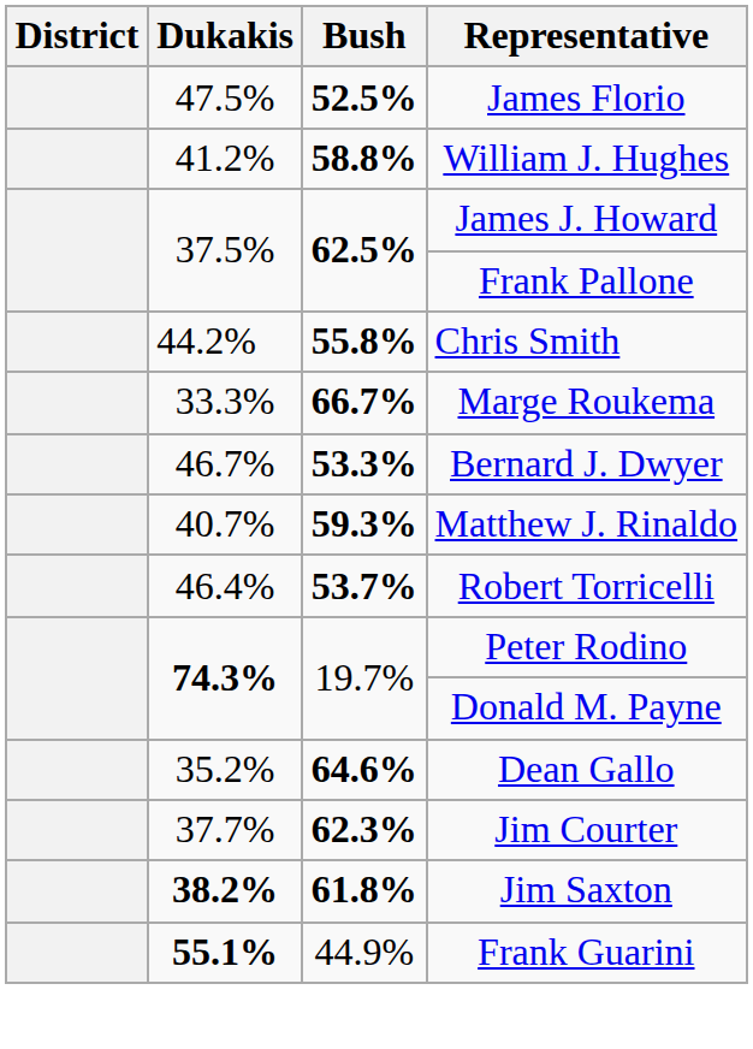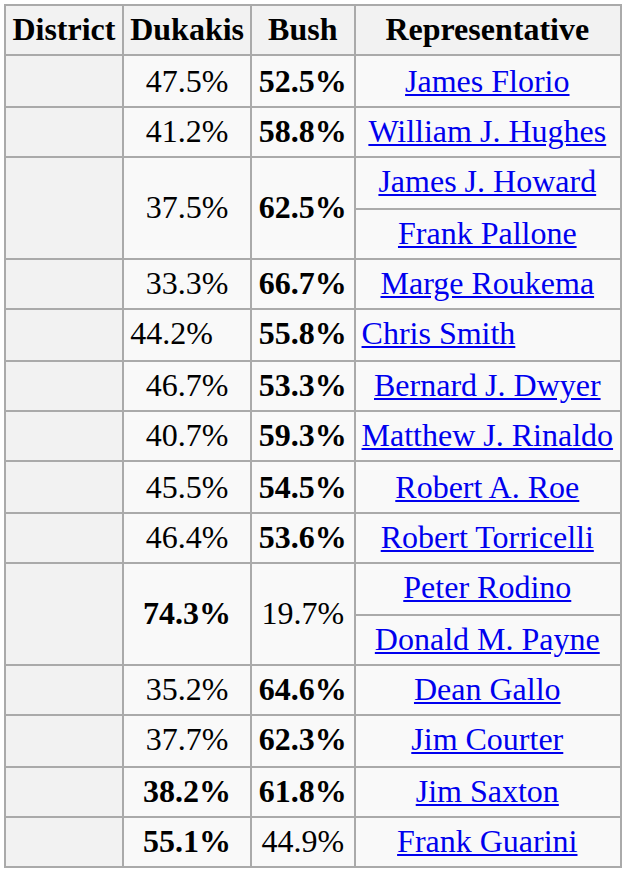 <table class=wikitable>
 <tr>
 <th>District</th>
 <th>Dukakis</th>
 <th>Bush</th>
 <th>Representative</th>
 </tr>
 <tr align=center>
 <th></th>
 <td>47.5%</td>
 <td><strong>52.5%</strong></td>
 <td><a href='#'>James Florio</a></td>
 </tr>
 <tr align=center>
 <th></th>
 <td>41.2%</td>
 <td><strong>58.8%</strong></td>
 <td><a href='#'>William J. Hughes</a></td>
 </tr>
 <tr align=center>
 <th rowspan=2 ></th>
 <td rowspan=2>37.5%</td>
 <td rowspan=2><strong>62.5%</strong></td>
 <td><a href='#'>James J. Howard</a></td>
 </tr>
 <tr align=center>
 <td><a href='#'>Frank Pallone</a></td>
 </tr>
+<tr align=center>
+<th></th>
+<td>33.3%</td>
+<td><strong>66.7%</strong></td>
+<td><a href='#'>Marge Roukema</a></td>
+</tr>
 <tr align=center|- align=center>
 <th></th>
 <td>44.2%</td>
 <td><strong>55.8%</strong></td>
 <td><a href='#'>Chris Smith</a></td>
-</tr>
-<tr align=center>
-<th></th>
-<td>33.3%</td>
-<td><strong>66.7%</strong></td>
-<td><a href='#'>Marge Roukema</a></td>
 </tr>
 <tr align=center>
 <th></th>
 <td>46.7%</td>
 <td><strong>53.3%</strong></td>
 <td><a href='#'>Bernard J. Dwyer</a></td>
 </tr>
 <tr align=center>
 <th></th>
 <td>40.7%</td>
 <td><strong>59.3%</strong></td>
 <td><a href='#'>Matthew J. Rinaldo</a></td>
 </tr>
 <tr align=center>
 <th></th>
+<td>45.5%</td>
+<td><strong>54.5%</strong></td>
+<td><a href='#'>Robert A. Roe</a></td>
+</tr>
+<tr align=center>
+<th></th>
 <td>46.4%</td>
-<td><strong>53.7%</strong></td>
+<td><strong>53.6%</strong></td>
 <td><a href='#'>Robert Torricelli</a></td>
 </tr>
 <tr align=center>
 <th rowspan=2 ></th>
 <td rowspan=2><strong>74.3%</strong></td>
 <td rowspan=2>19.7%</td>
 <td><a href='#'>Peter Rodino</a></td>
 </tr>
 <tr align=center>
 <td><a href='#'>Donald M. Payne</a></td>
 </tr>
 <tr align=center>
 <th></th>
 <td>35.2%</td>
 <td><strong>64.6%</strong></td>
 <td><a href='#'>Dean Gallo</a></td>
 </tr>
 <tr align=center>
 <th></th>
 <td>37.7%</td>
 <td><strong>62.3%</strong></td>
 <td><a href='#'>Jim Courter</a></td>
 </tr>
 <tr align=center>
 <th></th>
 <td><strong>38.2%</strong></td>
 <td><strong>61.8%</strong></td>
 <td><a href='#'>Jim Saxton</a></td>
 </tr>
 <tr align=center>
 <th></th>
 <td><strong>55.1%</strong></td>
 <td>44.9%</td>
 <td><a href='#'>Frank Guarini</a></td>
 </tr>
 </table>
